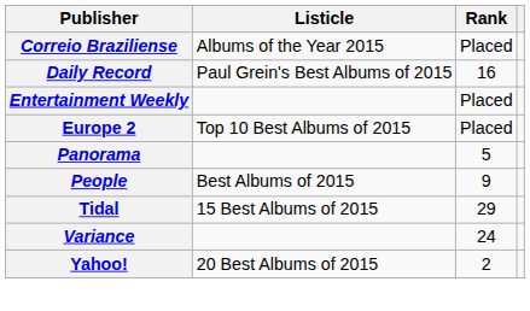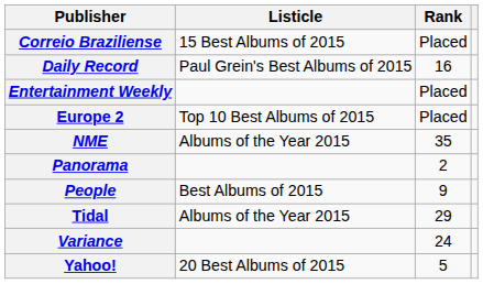 <table class="wikitable plainrowheaders sortable" style="text-align:center">
 <tr>
 <th scope="col">Publisher</th>
 <th scope="col">Listicle</th>
 <th scope="col">Rank</th>
 <th scope="col" class="unsortable"></th>
 </tr>
 <tr>
 <th scope="row"><em><a href='#'>Correio Braziliense</a></em></th>
-<td style="text-align: left;">Albums of the Year 2015</td>
+<td style="text-align: left;">15 Best Albums of 2015</td>
 <td>Placed</td>
 <td></td>
 </tr>
 <tr>
 <th scope="row"><em><a href='#'>Daily Record</a></em></th>
 <td style="text-align: left;">Paul Grein's Best Albums of 2015</td>
 <td>16</td>
 <td></td>
 </tr>
 <tr>
 <th scope="row"><em><a href='#'>Entertainment Weekly</a></em></th>
 <td style="text-align: left;"></td>
 <td>Placed</td>
 <td></td>
 </tr>
 <tr>
 <th scope="row"><a href='#'>Europe 2</a></th>
 <td style="text-align: left;">Top 10 Best Albums of 2015</td>
 <td>Placed</td>
 <td></td>
 </tr>
 <tr>
+<th scope="row"><em><a href='#'>NME</a></em></th>
+<td style="text-align: left;">Albums of the Year 2015</td>
+<td>35</td>
+<td></td>
+</tr>
+<tr>
 <th scope="row"><em><a href='#'>Panorama</a></em></th>
 <td style="text-align: left;"></td>
-<td>5</td>
+<td>2</td>
 <td></td>
 </tr>
 <tr>
 <th scope="row"><em><a href='#'>People</a></em></th>
 <td style="text-align: left;">Best Albums of 2015</td>
 <td>9</td>
 <td></td>
 </tr>
 <tr>
 <th scope="row"><a href='#'>Tidal</a></th>
-<td style="text-align: left;">15 Best Albums of 2015</td>
+<td style="text-align: left;">Albums of the Year 2015</td>
 <td>29</td>
 <td></td>
 </tr>
 <tr>
 <th scope="row"><em><a href='#'>Variance</a></em></th>
 <td style="text-align: left;"></td>
 <td>24</td>
 <td></td>
 </tr>
 <tr>
 <th scope="row"><a href='#'>Yahoo!</a></th>
 <td style="text-align: left;">20 Best Albums of 2015</td>
-<td>2</td>
+<td>5</td>
 <td></td>
 </tr>
 </table>
